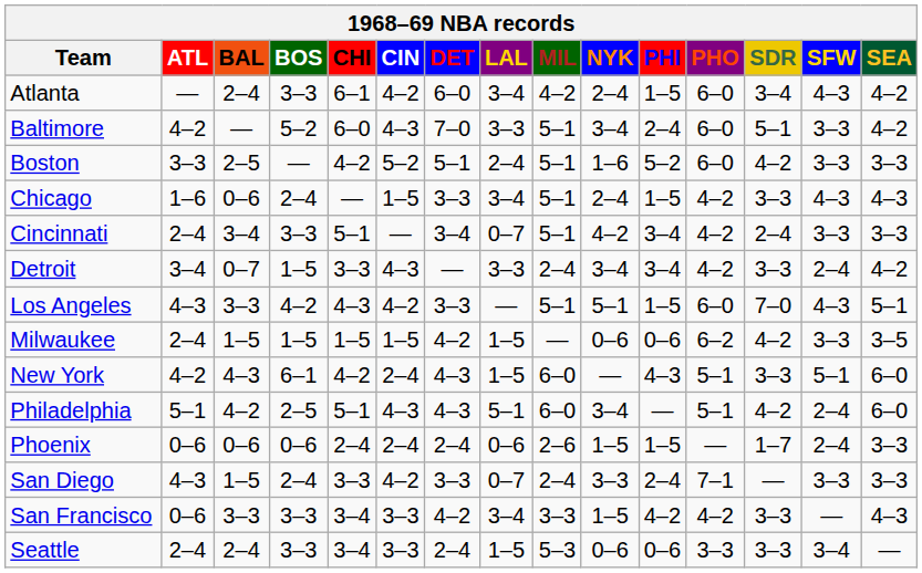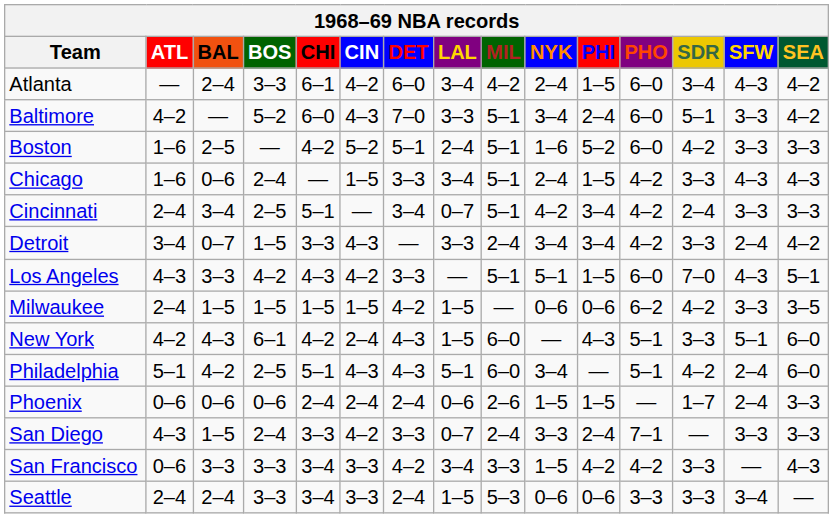 <table class="wikitable" style="font-size:95%; text-align:center;">
 <tr>
 <th colspan=15>1968–69 NBA records</th>
 </tr>
 <tr>
 <th width=100>Team</th>
 <th style="background:#FF0000;color:#FFFFFF;width=35">ATL</th>
 <th style="background:#F15110;color:#000000;width=35">BAL</th>
 <th style="background:#006400;color:#FFFFFF;width=35">BOS</th>
 <th style="background:#FF0000;color:#000000;width=35">CHI</th>
 <th style="background:#0000FF;color:#FFFFFF;width=35">CIN</th>
 <th style="background:#0000FF;color:#FF0000;width=35">DET</th>
 <th style="background:#800080;color:#FFD700;width=35">LAL</th>
 <th style="background:#006400;color:#B22222;width=35">MIL</th>
 <th style="background:#0000FF;color:#FF8C00;width=35">NYK</th>
 <th style="background:#FF0000;color:#0000FF;width=35">PHI</th>
 <th style="background:#800080;color:#FF4500;width=35">PHO</th>
 <th style="background:#EDC802;color:#356746;width=35">SDR</th>
 <th style="background:#0000FF;color:#FFD700;width=35">SFW</th>
 <th style="background:#005831;color:#FFC322;width=35">SEA</th>
 </tr>
 <tr>
 <td style="text-align:left;">Atlanta</td>
 <td>—</td>
 <td>2–4</td>
 <td>3–3</td>
 <td>6–1</td>
 <td>4–2</td>
 <td>6–0</td>
 <td>3–4</td>
 <td>4–2</td>
 <td>2–4</td>
 <td>1–5</td>
 <td>6–0</td>
 <td>3–4</td>
 <td>4–3</td>
 <td>4–2</td>
 </tr>
 <tr>
 <td style="text-align:left;"><a href='#'>Baltimore</a></td>
 <td>4–2</td>
 <td>—</td>
 <td>5–2</td>
 <td>6–0</td>
 <td>4–3</td>
 <td>7–0</td>
 <td>3–3</td>
 <td>5–1</td>
 <td>3–4</td>
 <td>2–4</td>
 <td>6–0</td>
 <td>5–1</td>
 <td>3–3</td>
 <td>4–2</td>
 </tr>
 <tr>
 <td style="text-align:left;"><a href='#'>Boston</a></td>
-<td>3–3</td>
+<td>1–6</td>
 <td>2–5</td>
 <td>—</td>
 <td>4–2</td>
 <td>5–2</td>
 <td>5–1</td>
 <td>2–4</td>
 <td>5–1</td>
 <td>1–6</td>
 <td>5–2</td>
 <td>6–0</td>
 <td>4–2</td>
 <td>3–3</td>
 <td>3–3</td>
 </tr>
 <tr>
 <td style="text-align:left;"><a href='#'>Chicago</a></td>
 <td>1–6</td>
 <td>0–6</td>
 <td>2–4</td>
 <td>—</td>
 <td>1–5</td>
 <td>3–3</td>
 <td>3–4</td>
 <td>5–1</td>
 <td>2–4</td>
 <td>1–5</td>
 <td>4–2</td>
 <td>3–3</td>
 <td>4–3</td>
 <td>4–3</td>
 </tr>
 <tr>
 <td style="text-align:left;"><a href='#'>Cincinnati</a></td>
 <td>2–4</td>
 <td>3–4</td>
-<td>3–3</td>
+<td>2–5</td>
 <td>5–1</td>
 <td>—</td>
 <td>3–4</td>
 <td>0–7</td>
 <td>5–1</td>
 <td>4–2</td>
 <td>3–4</td>
 <td>4–2</td>
 <td>2–4</td>
 <td>3–3</td>
 <td>3–3</td>
 </tr>
 <tr>
 <td style="text-align:left;"><a href='#'>Detroit</a></td>
 <td>3–4</td>
 <td>0–7</td>
 <td>1–5</td>
 <td>3–3</td>
 <td>4–3</td>
 <td>—</td>
 <td>3–3</td>
 <td>2–4</td>
 <td>3–4</td>
 <td>3–4</td>
 <td>4–2</td>
 <td>3–3</td>
 <td>2–4</td>
 <td>4–2</td>
 </tr>
 <tr>
 <td style="text-align:left;"><a href='#'>Los Angeles</a></td>
 <td>4–3</td>
 <td>3–3</td>
 <td>4–2</td>
 <td>4–3</td>
 <td>4–2</td>
 <td>3–3</td>
 <td>—</td>
 <td>5–1</td>
 <td>5–1</td>
 <td>1–5</td>
 <td>6–0</td>
 <td>7–0</td>
 <td>4–3</td>
 <td>5–1</td>
 </tr>
 <tr>
 <td style="text-align:left;"><a href='#'>Milwaukee</a></td>
 <td>2–4</td>
 <td>1–5</td>
 <td>1–5</td>
 <td>1–5</td>
 <td>1–5</td>
 <td>4–2</td>
 <td>1–5</td>
 <td>—</td>
 <td>0–6</td>
 <td>0–6</td>
 <td>6–2</td>
 <td>4–2</td>
 <td>3–3</td>
 <td>3–5</td>
 </tr>
 <tr>
 <td style="text-align:left;"><a href='#'>New York</a></td>
 <td>4–2</td>
 <td>4–3</td>
 <td>6–1</td>
 <td>4–2</td>
 <td>2–4</td>
 <td>4–3</td>
 <td>1–5</td>
 <td>6–0</td>
 <td>—</td>
 <td>4–3</td>
 <td>5–1</td>
 <td>3–3</td>
 <td>5–1</td>
 <td>6–0</td>
 </tr>
 <tr>
 <td style="text-align:left;"><a href='#'>Philadelphia</a></td>
 <td>5–1</td>
 <td>4–2</td>
 <td>2–5</td>
 <td>5–1</td>
 <td>4–3</td>
 <td>4–3</td>
 <td>5–1</td>
 <td>6–0</td>
 <td>3–4</td>
 <td>—</td>
 <td>5–1</td>
 <td>4–2</td>
 <td>2–4</td>
 <td>6–0</td>
 </tr>
 <tr>
 <td style="text-align:left;"><a href='#'>Phoenix</a></td>
 <td>0–6</td>
 <td>0–6</td>
 <td>0–6</td>
 <td>2–4</td>
 <td>2–4</td>
 <td>2–4</td>
 <td>0–6</td>
 <td>2–6</td>
 <td>1–5</td>
 <td>1–5</td>
 <td>—</td>
 <td>1–7</td>
 <td>2–4</td>
 <td>3–3</td>
 </tr>
 <tr>
 <td style="text-align:left;"><a href='#'>San Diego</a></td>
 <td>4–3</td>
 <td>1–5</td>
 <td>2–4</td>
 <td>3–3</td>
 <td>4–2</td>
 <td>3–3</td>
 <td>0–7</td>
 <td>2–4</td>
 <td>3–3</td>
 <td>2–4</td>
 <td>7–1</td>
 <td>—</td>
 <td>3–3</td>
 <td>3–3</td>
 </tr>
 <tr>
 <td style="text-align:left;"><a href='#'>San Francisco</a></td>
 <td>0–6</td>
 <td>3–3</td>
 <td>3–3</td>
 <td>3–4</td>
 <td>3–3</td>
 <td>4–2</td>
 <td>3–4</td>
 <td>3–3</td>
 <td>1–5</td>
 <td>4–2</td>
 <td>4–2</td>
 <td>3–3</td>
 <td>—</td>
 <td>4–3</td>
 </tr>
 <tr>
 <td style="text-align:left;"><a href='#'>Seattle</a></td>
 <td>2–4</td>
 <td>2–4</td>
 <td>3–3</td>
 <td>3–4</td>
 <td>3–3</td>
 <td>2–4</td>
 <td>1–5</td>
 <td>5–3</td>
 <td>0–6</td>
 <td>0–6</td>
 <td>3–3</td>
 <td>3–3</td>
 <td>3–4</td>
 <td>—</td>
 </tr>
 </table>
